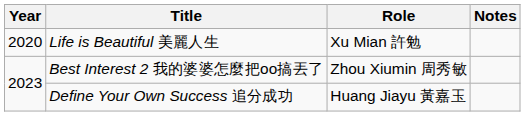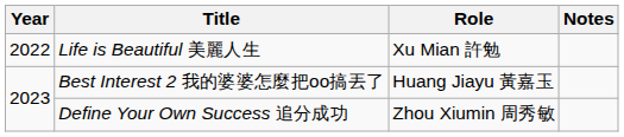 <table class="wikitable">
 <tr>
 <th>Year</th>
 <th>Title</th>
 <th>Role</th>
 <th>Notes</th>
 </tr>
 <tr>
-<td>2020</td>
+<td>2022</td>
 <td><em>Life is Beautiful</em> 美麗人生</td>
 <td>Xu Mian 許勉</td>
 <td></td>
 </tr>
 <tr>
 <td rowspan="2">2023</td>
 <td><em>Best Interest 2</em> 我的婆婆怎麼把oo搞丟了</td>
-<td>Zhou Xiumin 周秀敏</td>
+<td>Huang Jiayu 黃嘉玉</td>
 <td></td>
 </tr>
 <tr>
 <td><em>Define Your Own Success</em> 追分成功</td>
-<td>Huang Jiayu 黃嘉玉</td>
+<td>Zhou Xiumin 周秀敏</td>
 <td></td>
 </tr>
 </table>
